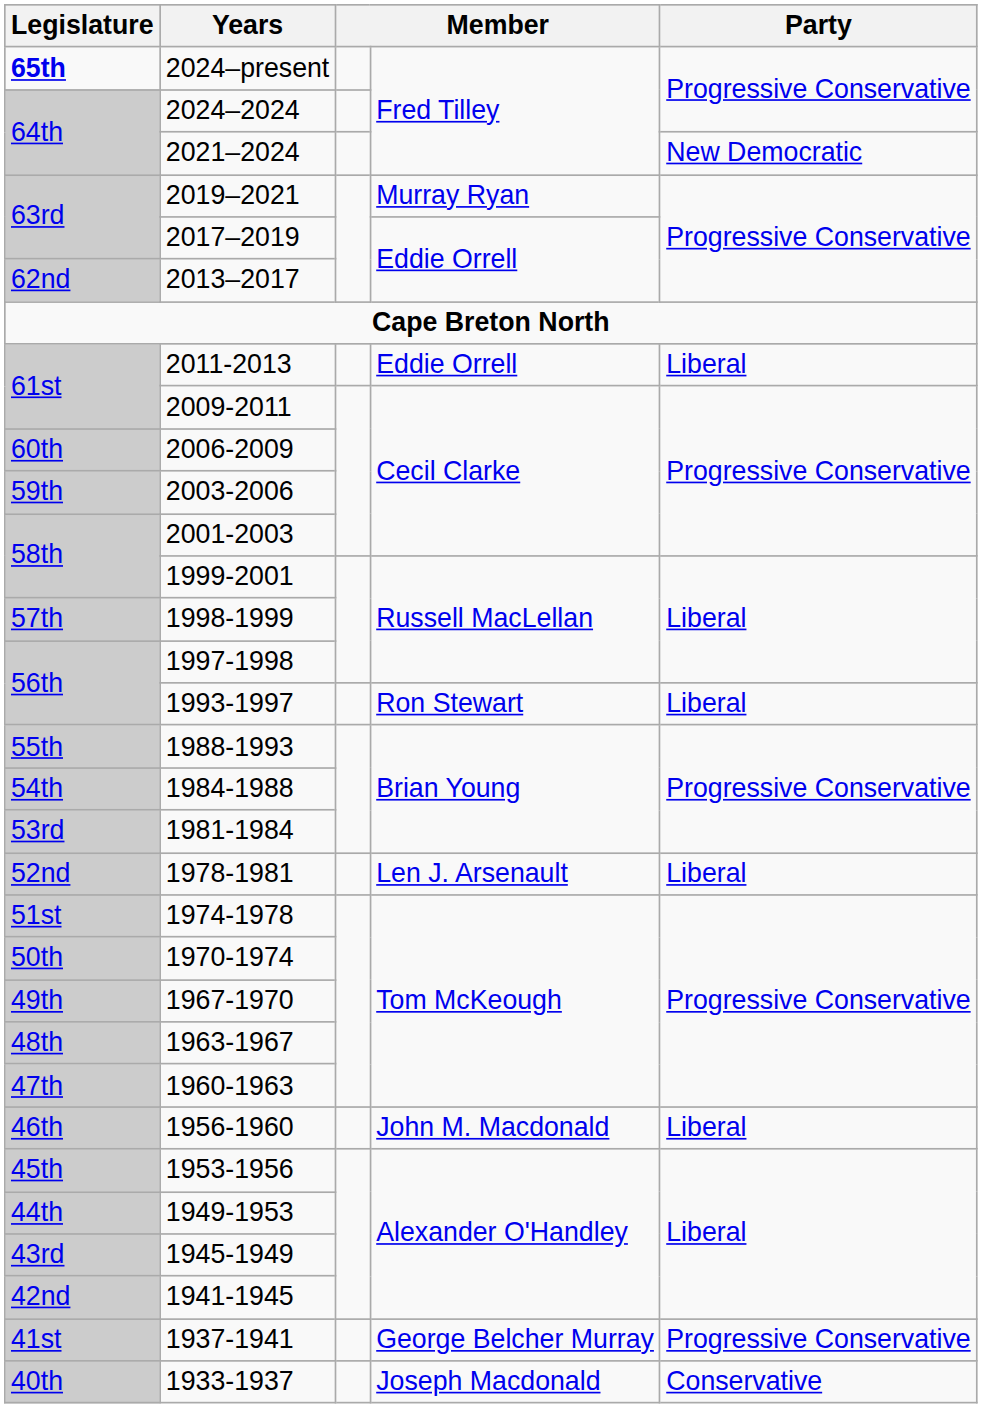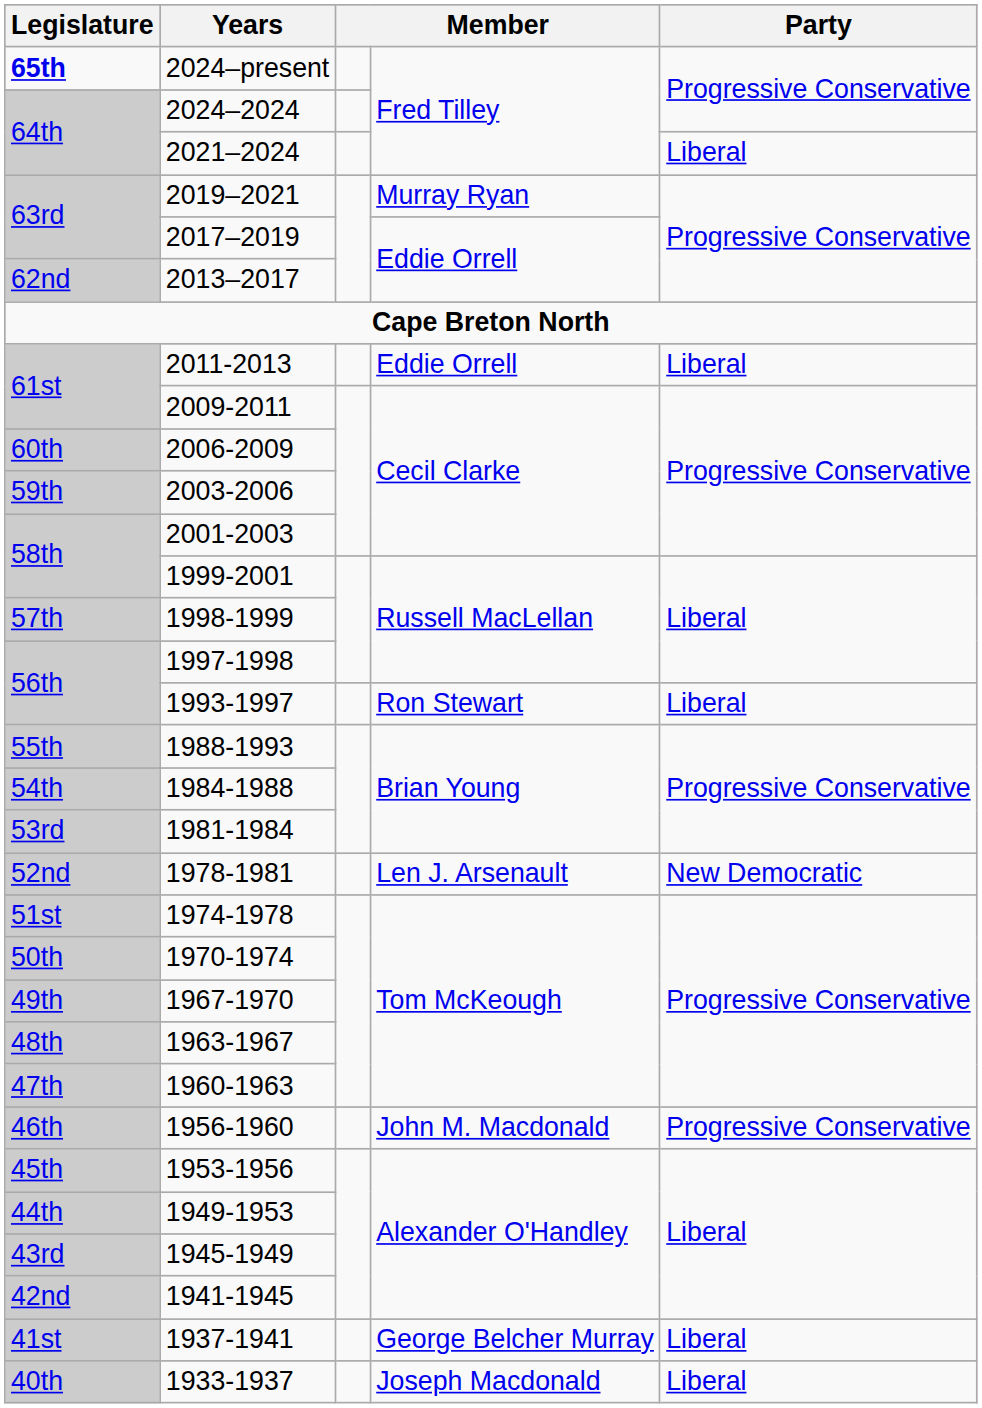 <table class="wikitable">
 <tr>
 <th>Legislature</th>
 <th>Years</th>
 <th colspan="2">Member</th>
 <th>Party</th>
 </tr>
 <tr>
 <td><strong><a href='#'>65th</a></strong></td>
 <td>2024–present</td>
 <td></td>
 <td rowspan="3"><a href='#'>Fred Tilley</a></td>
 <td rowspan="2"><a href='#'>Progressive Conservative</a></td>
 </tr>
 <tr>
 <td rowspan="2" bgcolor="CCCCCC"><a href='#'>64th</a></td>
 <td>2024–2024</td>
 <td></td>
 </tr>
 <tr>
 <td>2021–2024</td>
 <td></td>
-<td><a href='#'>New Democratic</a></td>
+<td><a href='#'>Liberal</a></td>
 </tr>
 <tr>
 <td rowspan=2 bgcolor="CCCCCC"><a href='#'>63rd</a></td>
 <td>2019–2021</td>
 <td rowspan=3 ></td>
 <td><a href='#'>Murray Ryan</a></td>
 <td rowspan=3><a href='#'>Progressive Conservative</a></td>
 </tr>
 <tr>
 <td>2017–2019</td>
 <td rowspan=2><a href='#'>Eddie Orrell</a></td>
 </tr>
 <tr>
 <td bgcolor="CCCCCC"><a href='#'>62nd</a></td>
 <td>2013–2017</td>
 </tr>
 <tr>
 <td colspan=5 align=center><strong>Cape Breton North</strong></td>
 </tr>
 <tr>
 <td rowspan="2" bgcolor="CCCCCC"><a href='#'>61st</a></td>
 <td>2011-2013</td>
 <td></td>
 <td><a href='#'>Eddie Orrell</a></td>
 <td><a href='#'>Liberal</a></td>
 </tr>
 <tr>
 <td>2009-2011</td>
 <td rowspan="4" >   </td>
 <td rowspan="4"><a href='#'>Cecil Clarke</a></td>
 <td rowspan="4"><a href='#'>Progressive Conservative</a></td>
 </tr>
 <tr>
 <td bgcolor="CCCCCC"><a href='#'>60th</a></td>
 <td>2006-2009</td>
 </tr>
 <tr>
 <td bgcolor="CCCCCC"><a href='#'>59th</a></td>
 <td>2003-2006</td>
 </tr>
 <tr>
 <td rowspan="2" bgcolor="CCCCCC"><a href='#'>58th</a></td>
 <td>2001-2003</td>
 </tr>
 <tr>
 <td>1999-2001</td>
 <td rowspan="3" >   </td>
 <td rowspan="3"><a href='#'>Russell MacLellan</a></td>
 <td rowspan="3"><a href='#'>Liberal</a></td>
 </tr>
 <tr>
 <td bgcolor="CCCCCC"><a href='#'>57th</a></td>
 <td>1998-1999</td>
 </tr>
 <tr>
 <td rowspan="2" bgcolor="CCCCCC"><a href='#'>56th</a></td>
 <td>1997-1998</td>
 </tr>
 <tr>
 <td>1993-1997</td>
 <td>   </td>
 <td><a href='#'>Ron Stewart</a></td>
 <td><a href='#'>Liberal</a></td>
 </tr>
 <tr>
 <td bgcolor="CCCCCC"><a href='#'>55th</a></td>
 <td>1988-1993</td>
 <td rowspan="3" >   </td>
 <td rowspan="3"><a href='#'>Brian Young</a></td>
 <td rowspan="3"><a href='#'>Progressive Conservative</a></td>
 </tr>
 <tr>
 <td bgcolor="CCCCCC"><a href='#'>54th</a></td>
 <td>1984-1988</td>
 </tr>
 <tr>
 <td bgcolor="CCCCCC"><a href='#'>53rd</a></td>
 <td>1981-1984</td>
 </tr>
 <tr>
 <td bgcolor="CCCCCC"><a href='#'>52nd</a></td>
 <td>1978-1981</td>
 <td>   </td>
 <td><a href='#'>Len J. Arsenault</a></td>
-<td><a href='#'>Liberal</a></td>
+<td><a href='#'>New Democratic</a></td>
 </tr>
 <tr>
 <td bgcolor="CCCCCC"><a href='#'>51st</a></td>
 <td>1974-1978</td>
 <td rowspan="5" >   </td>
 <td rowspan="5"><a href='#'>Tom McKeough</a></td>
 <td rowspan="5"><a href='#'>Progressive Conservative</a></td>
 </tr>
 <tr>
 <td bgcolor="CCCCCC"><a href='#'>50th</a></td>
 <td>1970-1974</td>
 </tr>
 <tr>
 <td bgcolor="CCCCCC"><a href='#'>49th</a></td>
 <td>1967-1970</td>
 </tr>
 <tr>
 <td bgcolor="CCCCCC"><a href='#'>48th</a></td>
 <td>1963-1967</td>
 </tr>
 <tr>
 <td bgcolor="CCCCCC"><a href='#'>47th</a></td>
 <td>1960-1963</td>
 </tr>
 <tr>
 <td bgcolor="CCCCCC"><a href='#'>46th</a></td>
 <td>1956-1960</td>
 <td>   </td>
 <td><a href='#'>John M. Macdonald</a></td>
-<td><a href='#'>Liberal</a></td>
+<td><a href='#'>Progressive Conservative</a></td>
 </tr>
 <tr>
 <td bgcolor="CCCCCC"><a href='#'>45th</a></td>
 <td>1953-1956</td>
 <td rowspan="4" >   </td>
 <td rowspan="4"><a href='#'>Alexander O'Handley</a></td>
 <td rowspan="4"><a href='#'>Liberal</a></td>
 </tr>
 <tr>
 <td bgcolor="CCCCCC"><a href='#'>44th</a></td>
 <td>1949-1953</td>
 </tr>
 <tr>
 <td bgcolor="CCCCCC"><a href='#'>43rd</a></td>
 <td>1945-1949</td>
 </tr>
 <tr>
 <td bgcolor="CCCCCC"><a href='#'>42nd</a></td>
 <td>1941-1945</td>
 </tr>
 <tr>
 <td bgcolor="CCCCCC"><a href='#'>41st</a></td>
 <td>1937-1941</td>
 <td>   </td>
 <td><a href='#'>George Belcher Murray</a></td>
-<td><a href='#'>Progressive Conservative</a></td>
+<td><a href='#'>Liberal</a></td>
 </tr>
 <tr>
 <td bgcolor="CCCCCC"><a href='#'>40th</a></td>
 <td>1933-1937</td>
 <td>   </td>
 <td><a href='#'>Joseph Macdonald</a></td>
-<td><a href='#'>Conservative</a></td>
+<td><a href='#'>Liberal</a></td>
 </tr>
 </table>
